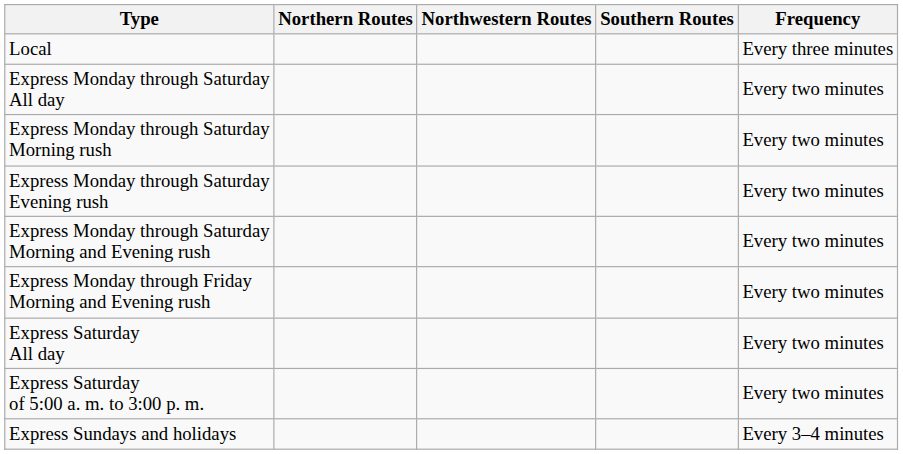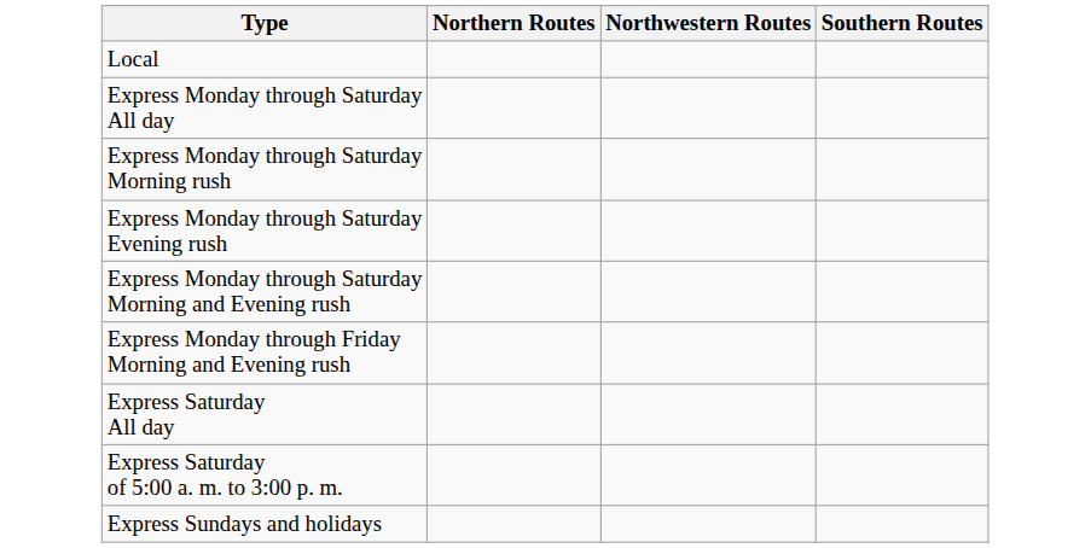 <table class="wikitable" style="margin:1em auto;">
 <tr>
 <th>Type</th>
 <th>Northern Routes</th>
 <th>Northwestern Routes</th>
 <th>Southern Routes</th>
-<th>Frequency</th>
 </tr>
 <tr>
 <td>Local</td>
 <td></td>
 <td></td>
 <td></td>
-<td>Every three minutes</td>
 </tr>
 <tr>
 <td>Express Monday through Saturday<br>All day</td>
 <td></td>
 <td></td>
 <td></td>
-<td>Every two minutes</td>
 </tr>
 <tr>
 <td>Express Monday through Saturday<br>Morning rush</td>
 <td></td>
 <td></td>
 <td></td>
-<td>Every two minutes</td>
 </tr>
 <tr>
 <td>Express Monday through Saturday<br>Evening rush</td>
 <td></td>
 <td></td>
 <td></td>
-<td>Every two minutes</td>
 </tr>
 <tr>
 <td>Express Monday through Saturday<br>Morning and Evening rush</td>
 <td></td>
 <td> </td>
 <td></td>
-<td>Every two minutes</td>
 </tr>
 <tr>
 <td>Express Monday through Friday<br>Morning and Evening rush</td>
 <td></td>
 <td> </td>
 <td> </td>
-<td>Every two minutes</td>
 </tr>
 <tr>
 <td>Express Saturday<br>All day</td>
 <td></td>
 <td></td>
 <td></td>
-<td>Every two minutes</td>
 </tr>
 <tr>
 <td>Express Saturday<br>of 5:00 a. m. to 3:00 p. m.</td>
 <td></td>
 <td></td>
 <td></td>
-<td>Every two minutes</td>
 </tr>
 <tr>
 <td>Express Sundays and holidays</td>
 <td></td>
 <td></td>
 <td></td>
-<td>Every 3–4 minutes</td>
 </tr>
 </table>
